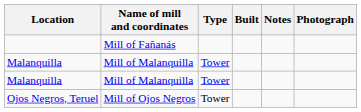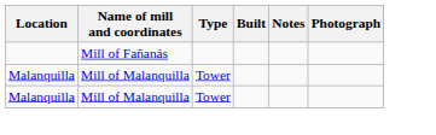 <table class="wikitable">
 <tr>
 <th>Location</th>
 <th>Name of mill<br>and coordinates</th>
 <th>Type</th>
 <th>Built</th>
 <th>Notes</th>
 <th>Photograph</th>
 </tr>
 <tr>
 <td></td>
 <td><a href='#'>Mill of Fañanás</a></td>
 <td></td>
 <td></td>
 <td></td>
 <td></td>
 </tr>
 <tr>
 <td><a href='#'>Malanquilla</a></td>
 <td><a href='#'>Mill of Malanquilla</a></td>
 <td><a href='#'>Tower</a></td>
 <td></td>
 <td></td>
 <td></td>
 </tr>
 <tr>
 <td><a href='#'>Malanquilla</a></td>
 <td><a href='#'>Mill of Malanquilla</a></td>
 <td><a href='#'>Tower</a></td>
 <td></td>
 <td></td>
 <td></td>
 </tr>
-<tr>
-<td><a href='#'>Ojos Negros, Teruel</a></td>
-<td><a href='#'>Mill of Ojos Negros</a></td>
-<td>Tower</td>
-<td></td>
-<td></td>
-<td></td>
-</tr>
 </table>
